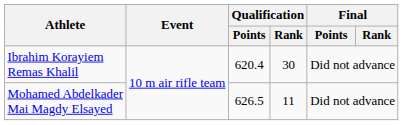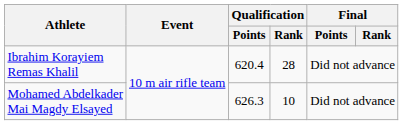 <table class="wikitable" style="font-size:90%">
 <tr>
 <th rowspan="2">Athlete</th>
 <th rowspan="2">Event</th>
 <th colspan=2>Qualification</th>
 <th colspan=2>Final</th>
 </tr>
 <tr style="font-size:95%">
 <th>Points</th>
 <th>Rank</th>
 <th>Points</th>
 <th>Rank</th>
 </tr>
 <tr align=center>
 <td align=left><a href='#'>Ibrahim Korayiem</a><br><a href='#'>Remas Khalil</a></td>
 <td align=left rowspan=2><a href='#'>10 m air rifle team</a></td>
 <td>620.4</td>
-<td>30</td>
+<td>28</td>
 <td colspan=2>Did not advance</td>
 </tr>
 <tr align=center>
 <td align=left><a href='#'>Mohamed Abdelkader</a><br><a href='#'>Mai Magdy Elsayed</a></td>
-<td>626.5</td>
-<td>11</td>
+<td>626.3</td>
+<td>10</td>
 <td colspan=2>Did not advance</td>
 </tr>
 </table>
